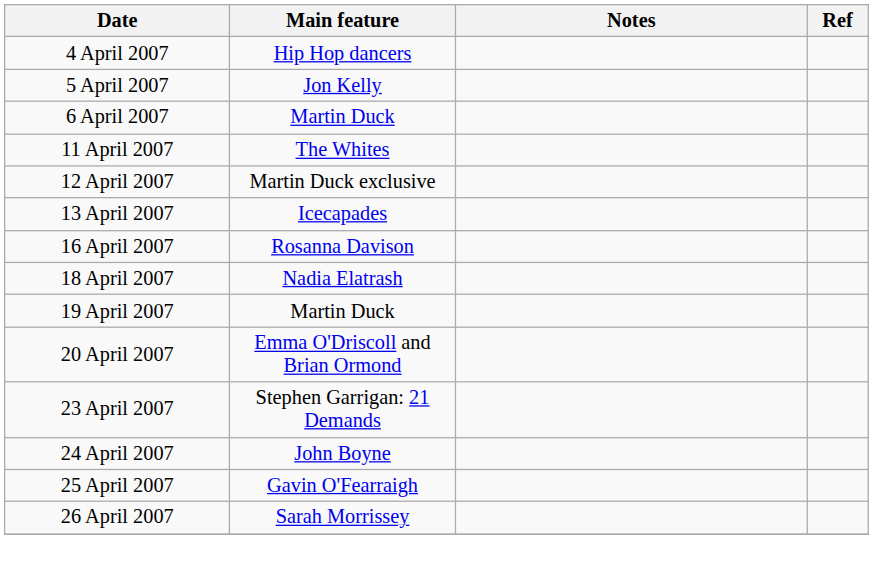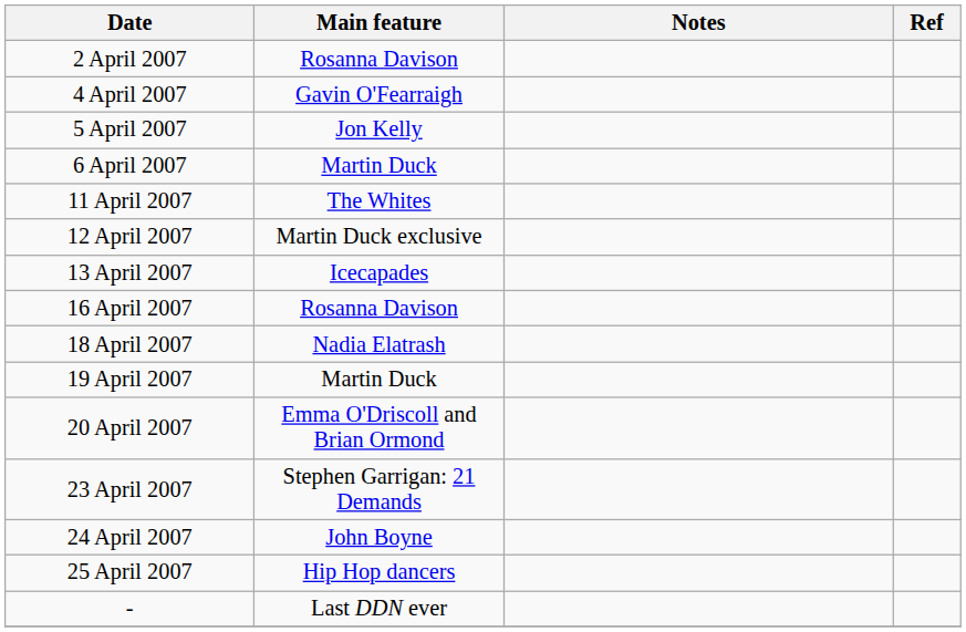 <table class="wikitable">
 <tr>
 <th width="170" rowspan="1">Date</th>
 <th width="170" rowspan="1">Main feature</th>
 <th width="270" rowspan="1">Notes</th>
 <th width="40" rowspan="1">Ref</th>
 </tr>
 <tr>
+<td align="center">2 April 2007</td>
+<td align="center"><a href='#'>Rosanna Davison</a></td>
+<td align="center"></td>
+<td align="center"></td>
+</tr>
+<tr>
 <td align="center">4 April 2007</td>
-<td align="center"><a href='#'>Hip Hop dancers</a></td>
+<td align="center"><a href='#'>Gavin O'Fearraigh</a></td>
 <td align="center"></td>
 <td align="center"></td>
 </tr>
 <tr>
 <td align="center">5 April 2007</td>
 <td align="center"><a href='#'>Jon Kelly</a></td>
 <td align="center"></td>
 <td align="center"></td>
 </tr>
 <tr>
 <td align="center">6 April 2007</td>
 <td align="center"><a href='#'>Martin Duck</a></td>
 <td align="center"></td>
 <td align="center"></td>
 </tr>
 <tr>
 <td align="center">11 April 2007</td>
 <td align="center"><a href='#'>The Whites</a></td>
 <td align="center"></td>
 <td align="center"></td>
 </tr>
 <tr>
 <td align="center">12 April 2007</td>
 <td align="center">Martin Duck exclusive</td>
 <td align="center"></td>
 <td align="center"></td>
 </tr>
 <tr>
 <td align="center">13 April 2007</td>
 <td align="center"><a href='#'>Icecapades</a></td>
 <td align="center"></td>
 <td align="center"></td>
 </tr>
 <tr>
 <td align="center">16 April 2007</td>
 <td align="center"><a href='#'>Rosanna Davison</a></td>
 <td align="center"></td>
 <td align="center"></td>
 </tr>
 <tr>
 <td align="center">18 April 2007</td>
 <td align="center"><a href='#'>Nadia Elatrash</a></td>
 <td align="center"></td>
 <td align="center"></td>
 </tr>
 <tr>
 <td align="center">19 April 2007</td>
 <td align="center">Martin Duck</td>
 <td align="center"></td>
 <td align="center"></td>
 </tr>
 <tr>
 <td align="center">20 April 2007</td>
 <td align="center"><a href='#'>Emma O'Driscoll</a> and <a href='#'>Brian Ormond</a></td>
 <td align="center"></td>
 <td align="center"></td>
 </tr>
 <tr>
 <td align="center">23 April 2007</td>
 <td align="center">Stephen Garrigan: <a href='#'>21 Demands</a></td>
 <td align="center"></td>
 <td align="center"></td>
 </tr>
 <tr>
 <td align="center">24 April 2007</td>
 <td align="center"><a href='#'>John Boyne</a></td>
 <td align="center"></td>
 <td align="center"></td>
 </tr>
 <tr>
 <td align="center">25 April 2007</td>
-<td align="center"><a href='#'>Gavin O'Fearraigh</a></td>
+<td align="center"><a href='#'>Hip Hop dancers</a></td>
 <td align="center"></td>
 <td align="center"></td>
 </tr>
 <tr>
-<td align="center">26 April 2007</td>
-<td align="center"><a href='#'>Sarah Morrissey</a></td>
+<td align="center">-</td>
+<td align="center">Last <em>DDN</em> ever</td>
 <td align="center"></td>
 <td align="center"></td>
 </tr>
 <tr>
 </tr>
 </table>
